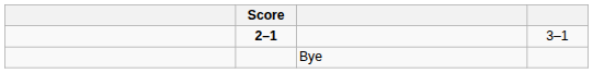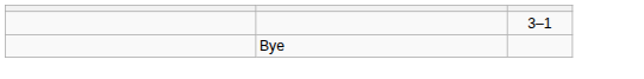 <table class="wikitable" style="text-align: center; ">
 <tr>
 <th align="right" width="270"></th>
-<th width="65">Score</th>
 <th align="left" width="270"></th>
 <th width="65"></th>
 </tr>
 <tr>
 <td align="left"><strong></strong></td>
-<td><strong>2–1</strong></td>
 <td align="left"></td>
 <td>3–1 <strong></strong></td>
 </tr>
 <tr>
 <td align="left"><strong></strong></td>
-<td></td>
 <td align="left">Bye</td>
 <td></td>
 </tr>
 </table>
